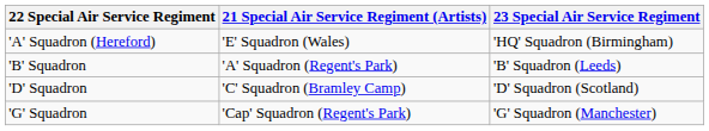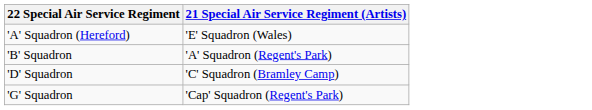 <table class="wikitable">
 <tr>
 <th>22 Special Air Service Regiment</th>
 <th><a href='#'>21 Special Air Service Regiment (Artists)</a></th>
-<th><a href='#'>23 Special Air Service Regiment</a></th>
 </tr>
 <tr>
 <td>'A' Squadron (<a href='#'>Hereford</a>)</td>
 <td>'E' Squadron (Wales)</td>
-<td>'HQ' Squadron (Birmingham)</td>
 </tr>
 <tr>
 <td>'B' Squadron</td>
 <td>'A' Squadron (<a href='#'>Regent's Park</a>)</td>
-<td>'B' Squadron (<a href='#'>Leeds</a>)</td>
 </tr>
 <tr>
 <td>'D' Squadron</td>
 <td>'C' Squadron (<a href='#'>Bramley Camp</a>)</td>
-<td>'D' Squadron (Scotland)</td>
 </tr>
 <tr>
 <td>'G' Squadron</td>
 <td>'Cap' Squadron (<a href='#'>Regent's Park</a>)</td>
-<td>'G' Squadron (<a href='#'>Manchester</a>)</td>
 </tr>
 </table>
